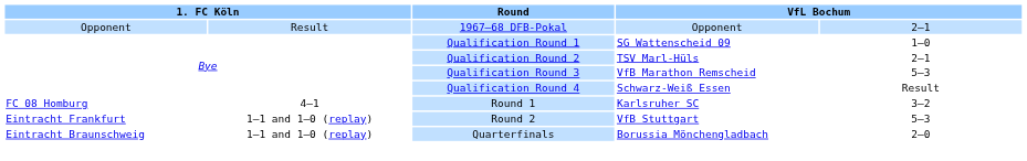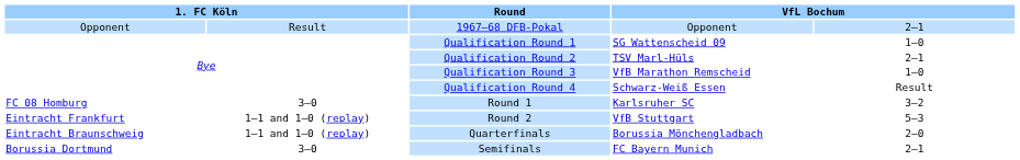 <table style="width:100%; text-align:center;">
 <tr style="vertical-align:top; background:#9cf;">
 <th colspan=2 style="width:40%">1. FC Köln</th>
 <th style="width:20%"><strong>Round</strong></th>
 <th colspan=2 style="width:40%">VfL Bochum</th>
 </tr>
 <tr style="vertical-align:top; background:#c1e0ff;">
 <td style="width:20%">Opponent</td>
 <td style="width:20%">Result</td>
 <td><a href='#'>1967–68 DFB-Pokal</a></td>
 <td style="width:20%">Opponent</td>
 <td>2–1</td>
 </tr>
 <tr>
 <td colspan="2" rowspan="4"><em><a href='#'>Bye</a></em></td>
 <td style="background:#c1e0ff;"><a href='#'>Qualification Round 1</a></td>
 <td align=left><a href='#'>SG Wattenscheid 09</a></td>
 <td>1–0</td>
 </tr>
 <tr>
 <td style="background:#c1e0ff;"><a href='#'>Qualification Round 2</a></td>
 <td align=left><a href='#'>TSV Marl-Hüls</a></td>
 <td>2–1</td>
 </tr>
 <tr>
 <td style="background:#c1e0ff;"><a href='#'>Qualification Round 3</a></td>
 <td align=left><a href='#'>VfB Marathon Remscheid</a></td>
-<td>5–3 </td>
+<td>1–0</td>
 </tr>
 <tr>
 <td style="background:#c1e0ff;"><a href='#'>Qualification Round 4</a></td>
 <td align=left><a href='#'>Schwarz-Weiß Essen</a></td>
 <td style="width:20%">Result</td>
 </tr>
 <tr>
 <td align=left><a href='#'>FC 08 Homburg</a></td>
-<td>4–1</td>
+<td>3–0</td>
 <td style="background:#c1e0ff;">Round 1</td>
 <td align=left><a href='#'>Karlsruher SC</a></td>
 <td>3–2</td>
 </tr>
 <tr>
 <td align=left><a href='#'>Eintracht Frankfurt</a></td>
 <td>1–1  and 1–0 (<a href='#'>replay</a>)</td>
 <td style="background:#c1e0ff;">Round 2</td>
 <td align=left><a href='#'>VfB Stuttgart</a></td>
 <td>5–3 </td>
 </tr>
 <tr>
 <td align=left><a href='#'>Eintracht Braunschweig</a></td>
 <td>1–1  and 1–0 (<a href='#'>replay</a>)</td>
 <td style="background:#c1e0ff;">Quarterfinals</td>
 <td align=left><a href='#'>Borussia Mönchengladbach</a></td>
 <td>2–0</td>
 </tr>
+<tr>
+<td align=left><a href='#'>Borussia Dortmund</a></td>
+<td>3–0</td>
+<td style="background:#c1e0ff;">Semifinals</td>
+<td align=left><a href='#'>FC Bayern Munich</a></td>
+<td>2–1</td>
+</tr>
 </table>
